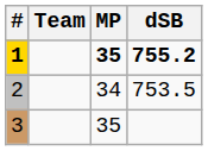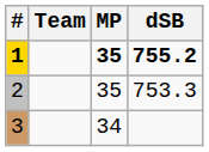 <table class="wikitable" style="font-size: 95%;">
 <tr>
 <th>#</th>
 <th>Team</th>
 <th>MP</th>
 <th>dSB</th>
 </tr>
 <tr>
 <td style="background:gold;"><strong>1</strong></td>
 <td><strong></strong></td>
 <td><strong>35</strong></td>
 <td><strong>755.2</strong></td>
 </tr>
 <tr>
 <td style="background:silver;">2</td>
 <td></td>
-<td>34</td>
-<td>753.5</td>
+<td>35</td>
+<td>753.3</td>
 </tr>
 <tr>
 <td style="background:#cc9966;">3</td>
 <td></td>
-<td>35</td>
+<td>34</td>
 <td></td>
 </tr>
 </table>
